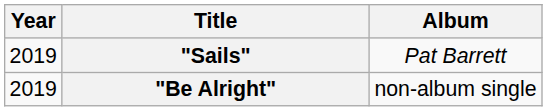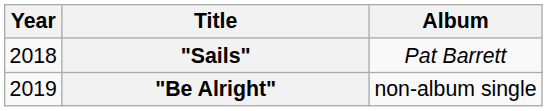 <table class="wikitable plainrowheaders" style="text-align:center;">
 <tr>
 <th scope="col">Year</th>
 <th scope="col" style="width:14em;">Title</th>
 <th scope="col">Album</th>
 </tr>
 <tr>
-<td>2019</td>
+<td>2018</td>
 <th scope="row">"Sails"<br></th>
 <td><em>Pat Barrett</em></td>
 </tr>
 <tr>
 <td>2019</td>
 <th scope="row">"Be Alright"<br></th>
 <td>non-album single</td>
 </tr>
 </table>
